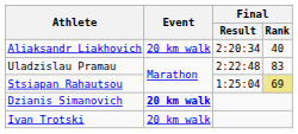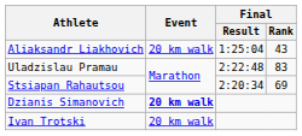 <table class="wikitable" style="font-size:90%">
 <tr>
 <th rowspan="2">Athlete</th>
 <th rowspan="2">Event</th>
 <th colspan="2">Final</th>
 </tr>
 <tr style="font-size:95%">
 <th>Result</th>
 <th>Rank</th>
 </tr>
 <tr align=center>
 <td align=left><a href='#'>Aliaksandr Liakhovich</a></td>
 <td align=left><a href='#'>20 km walk</a></td>
-<td>2:20:34</td>
-<td>40</td>
+<td>1:25:04</td>
+<td>43</td>
 </tr>
 <tr align=center>
 <td align=left>Uladzislau Pramau</td>
 <td align=left rowspan=2><a href='#'>Marathon</a></td>
 <td>2:22:48</td>
 <td>83</td>
 </tr>
 <tr align=center>
 <td align=left><a href='#'>Stsiapan Rahautsou</a></td>
-<td>1:25:04</td>
-<td style="background: khaki;">69</td>
+<td>2:20:34</td>
+<td>69</td>
 </tr>
 <tr align=center>
 <td align=left><a href='#'>Dzianis Simanovich</a></td>
 <td align=left><strong><a href='#'>20 km walk</a></strong></td>
 <td colspan=2></td>
 </tr>
 <tr align=center>
 <td align=left><a href='#'>Ivan Trotski</a></td>
 <td align=left><a href='#'>20 km walk</a></td>
 <td colspan=2></td>
 </tr>
 </table>
